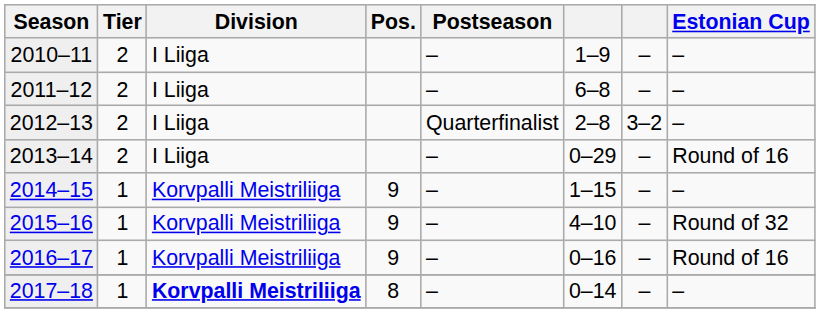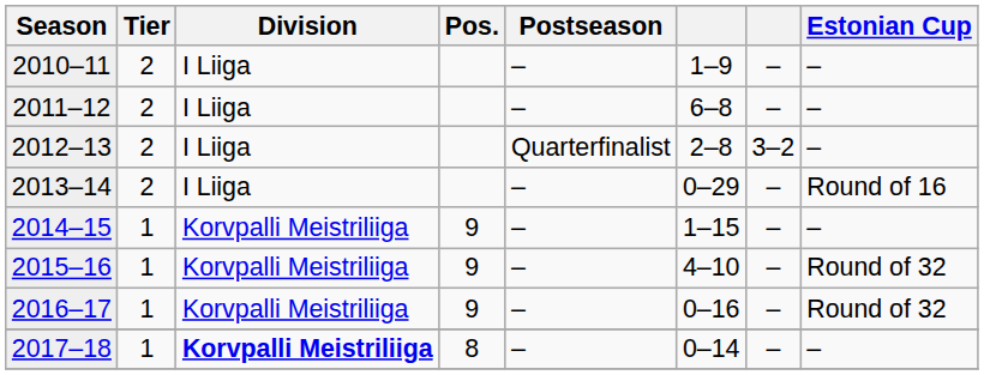 <table class="wikitable" style="font-size:85%; text-align:center">
 <tr>
 <th>Season</th>
 <th>Tier</th>
 <th>Division</th>
 <th>Pos.</th>
 <th>Postseason</th>
 <th></th>
 <th></th>
 <th><a href='#'>Estonian Cup</a></th>
 </tr>
 <tr>
 <td bgcolor=#efefef>2010–11</td>
 <td>2</td>
 <td align=left>I Liiga</td>
 <td></td>
 <td align=left>–</td>
 <td>1–9</td>
 <td>–</td>
 <td align=left>–</td>
 </tr>
 <tr>
 <td bgcolor=#efefef>2011–12</td>
 <td>2</td>
 <td align=left>I Liiga</td>
 <td></td>
 <td align=left>–</td>
 <td>6–8</td>
 <td>–</td>
 <td align=left>–</td>
 </tr>
 <tr>
 <td bgcolor=#efefef>2012–13</td>
 <td>2</td>
 <td align=left>I Liiga</td>
 <td></td>
 <td align=left>Quarterfinalist</td>
 <td>2–8</td>
 <td>3–2</td>
 <td align=left>–</td>
 </tr>
 <tr>
 <td bgcolor=#efefef>2013–14</td>
 <td>2</td>
 <td align=left>I Liiga</td>
 <td></td>
 <td align=left>–</td>
 <td>0–29</td>
 <td>–</td>
 <td align=left>Round of 16</td>
 </tr>
 <tr>
 <td bgcolor=#efefef><a href='#'>2014–15</a></td>
 <td>1</td>
 <td align=left><a href='#'>Korvpalli Meistriliiga</a></td>
 <td>9</td>
 <td align=left>–</td>
 <td>1–15</td>
 <td>–</td>
 <td align=left>–</td>
 </tr>
 <tr>
 <td bgcolor=#efefef><a href='#'>2015–16</a></td>
 <td>1</td>
 <td align=left><a href='#'>Korvpalli Meistriliiga</a></td>
 <td>9</td>
 <td align=left>–</td>
 <td>4–10</td>
 <td>–</td>
 <td align=left>Round of 32</td>
 </tr>
 <tr>
 <td bgcolor=#efefef><a href='#'>2016–17</a></td>
 <td>1</td>
 <td align=left><a href='#'>Korvpalli Meistriliiga</a></td>
 <td>9</td>
 <td align=left>–</td>
 <td>0–16</td>
 <td>–</td>
-<td align=left>Round of 16</td>
+<td align=left>Round of 32</td>
 </tr>
 <tr>
 </tr>
 <tr>
 <td bgcolor=#efefef><a href='#'>2017–18</a></td>
 <td>1</td>
 <td align=left><strong><a href='#'>Korvpalli Meistriliiga</a></strong></td>
 <td>8</td>
 <td align=left>–</td>
 <td>0–14</td>
 <td>–</td>
 <td align=left>–</td>
 </tr>
 <tr>
 </tr>
 </table>
